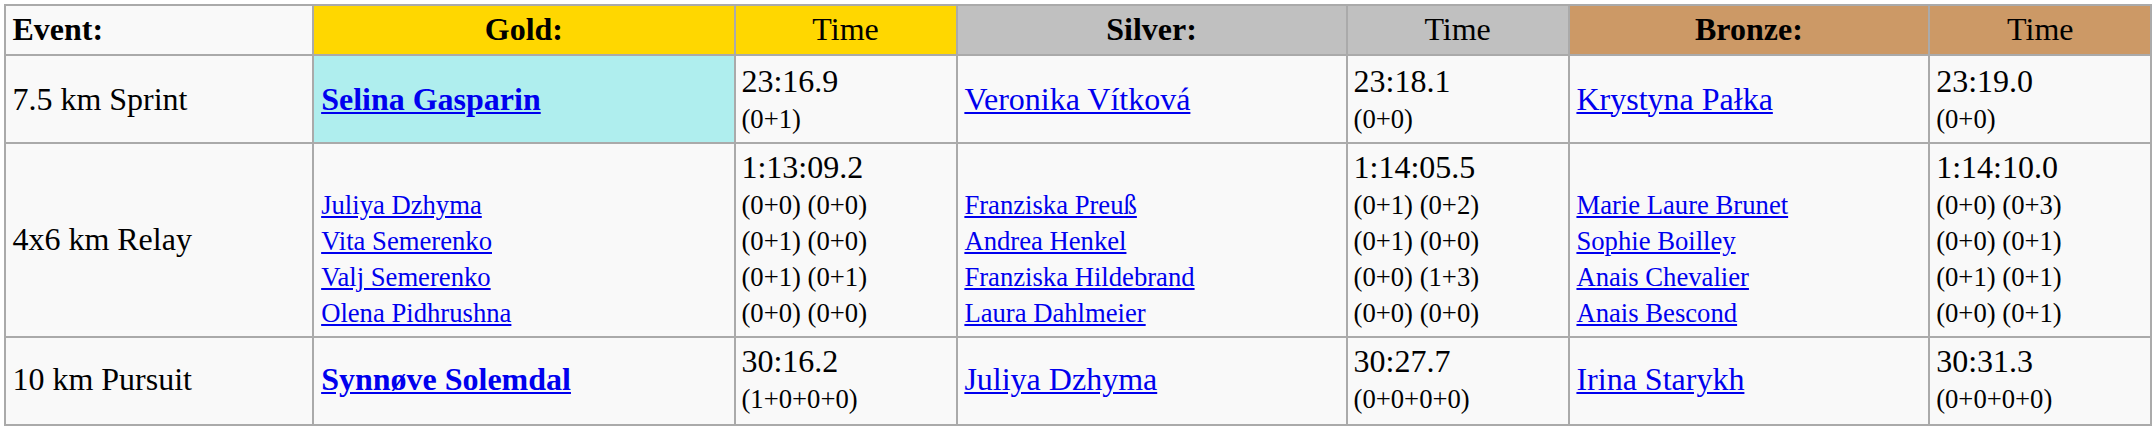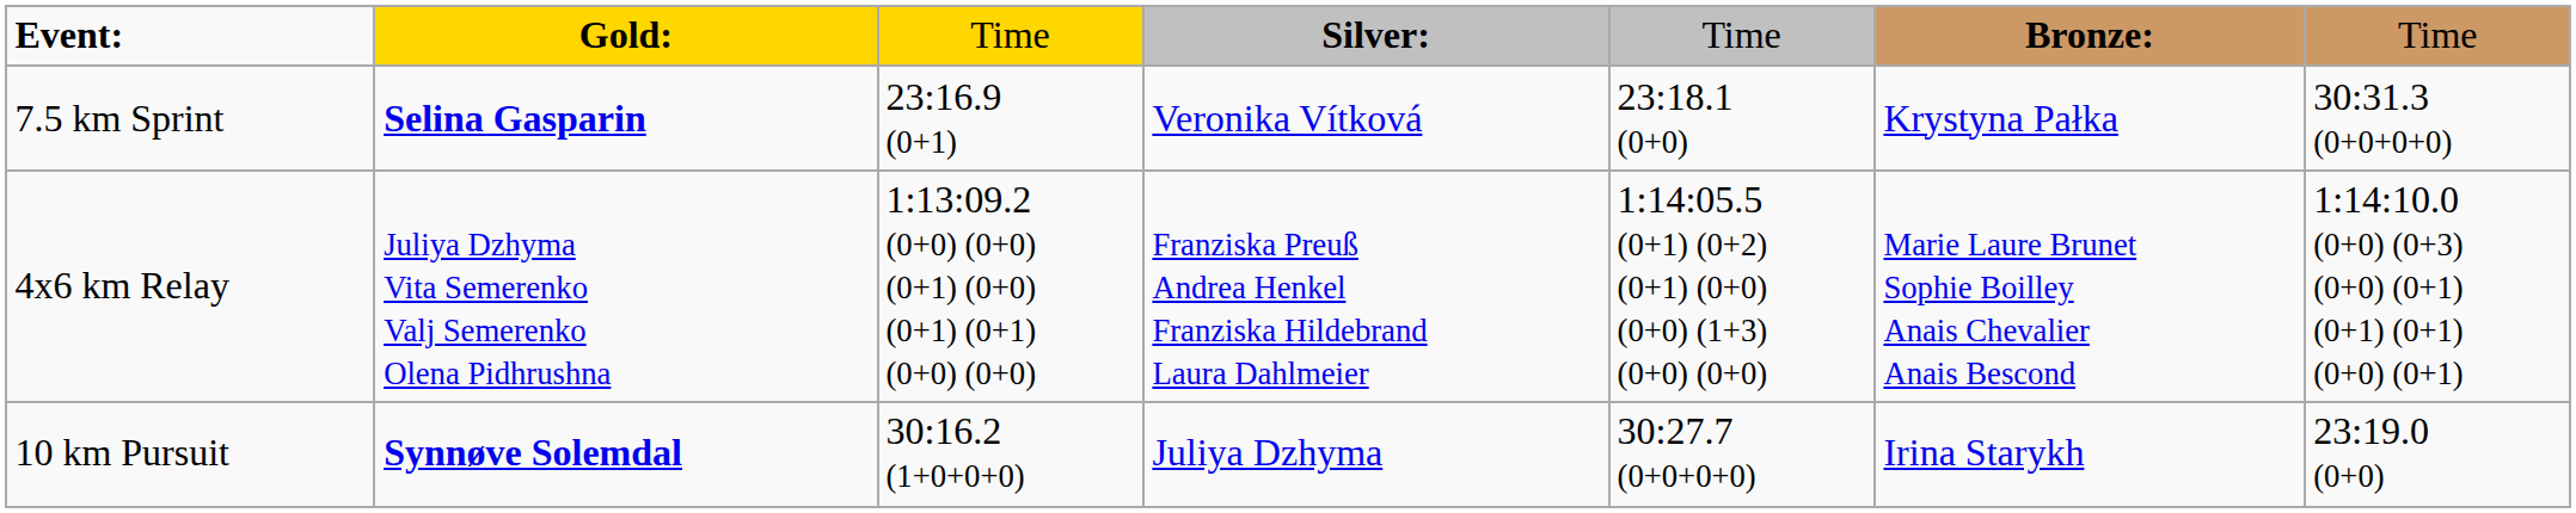 <table class="wikitable" width=85%>
 <tr>
 <td><strong>Event:</strong></td>
 <td style="text-align:center;background-color:gold;"><strong>Gold:</strong></td>
 <td style="text-align:center;background-color:gold;">Time</td>
 <td style="text-align:center;background-color:silver;"><strong>Silver:</strong></td>
 <td style="text-align:center;background-color:silver;">Time</td>
 <td style="text-align:center;background-color:#CC9966;"><strong>Bronze:</strong></td>
 <td style="text-align:center;background-color:#CC9966;">Time</td>
 </tr>
 <tr>
 <td>7.5 km Sprint<br></td>
-<td style="background: paleturquoise;"><strong><a href='#'>Selina Gasparin</a></strong><br><small></small></td>
+<td><strong><a href='#'>Selina Gasparin</a></strong><br><small></small></td>
 <td>23:16.9<br><small>(0+1)</small></td>
 <td><a href='#'>Veronika Vítková</a><br><small></small></td>
 <td>23:18.1<br><small>(0+0)</small></td>
 <td><a href='#'>Krystyna Pałka</a><br><small></small></td>
-<td>23:19.0<br><small>(0+0)</small></td>
+<td>30:31.3<br><small>(0+0+0+0)</small></td>
 </tr>
 <tr>
 <td>4x6 km Relay<br></td>
 <td><strong></strong><br><small><a href='#'>Juliya Dzhyma</a><br><a href='#'>Vita Semerenko</a><br><a href='#'>Valj Semerenko</a><br><a href='#'>Olena Pidhrushna</a></small></td>
 <td>1:13:09.2<br><small>(0+0) (0+0)<br>(0+1) (0+0)<br>(0+1) (0+1)<br>(0+0) (0+0)</small></td>
 <td><br><small><a href='#'>Franziska Preuß</a><br><a href='#'>Andrea Henkel</a><br><a href='#'>Franziska Hildebrand</a><br><a href='#'>Laura Dahlmeier</a></small></td>
 <td>1:14:05.5<br><small>(0+1) (0+2)<br>(0+1) (0+0)<br>(0+0) (1+3)<br>(0+0) (0+0)</small></td>
 <td><br><small><a href='#'>Marie Laure Brunet</a><br><a href='#'>Sophie Boilley</a><br><a href='#'>Anais Chevalier</a><br><a href='#'>Anais Bescond</a></small></td>
 <td>1:14:10.0<br><small>(0+0) (0+3)<br>(0+0) (0+1)<br>(0+1) (0+1)<br>(0+0) (0+1)</small></td>
 </tr>
 <tr>
 <td>10 km Pursuit<br></td>
 <td><strong><a href='#'>Synnøve Solemdal</a></strong><br><small></small></td>
 <td>30:16.2<br><small>(1+0+0+0)</small></td>
 <td><a href='#'>Juliya Dzhyma</a><br><small></small></td>
 <td>30:27.7<br><small>(0+0+0+0)</small></td>
 <td><a href='#'>Irina Starykh</a><br><small></small></td>
-<td>30:31.3<br><small>(0+0+0+0)</small></td>
+<td>23:19.0<br><small>(0+0)</small></td>
 </tr>
 </table>
